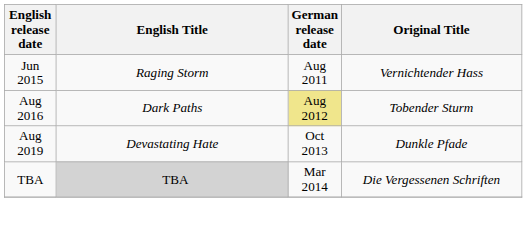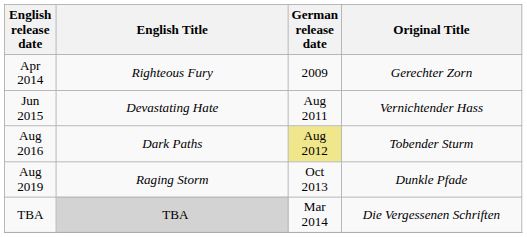 <table class="wikitable"  style="text-align:center; width:50%;">
 <tr>
 <th style="text-align:center; width:10%;">English release date</th>
 <th style="text-align:center; width:45%;">English Title</th>
 <th style="text-align:center; width:10%;">German release date</th>
 <th style="text-align:center; width:45%;">Original Title</th>
 </tr>
 <tr>
+<td>Apr 2014</td>
+<td><em>Righteous Fury</em></td>
+<td>2009</td>
+<td><em>Gerechter Zorn</em></td>
+</tr>
+<tr>
 <td>Jun 2015</td>
-<td><em>Raging Storm</em></td>
+<td><em>Devastating Hate</em></td>
 <td>Aug 2011</td>
 <td><em>Vernichtender Hass</em></td>
 </tr>
 <tr>
 <td>Aug 2016</td>
 <td><em>Dark Paths</em></td>
 <td style="background: khaki;">Aug 2012</td>
 <td><em>Tobender Sturm</em></td>
 </tr>
 <tr>
 <td>Aug 2019</td>
-<td><em>Devastating Hate</em></td>
+<td><em>Raging Storm</em></td>
 <td>Oct 2013</td>
 <td><em>Dunkle Pfade</em></td>
 </tr>
 <tr>
 <td>TBA</td>
 <td colspan="1" style="background:lightgrey;">  TBA</td>
 <td>Mar 2014</td>
 <td><em>Die Vergessenen Schriften</em></td>
 </tr>
 <tr>
 </tr>
 </table>
